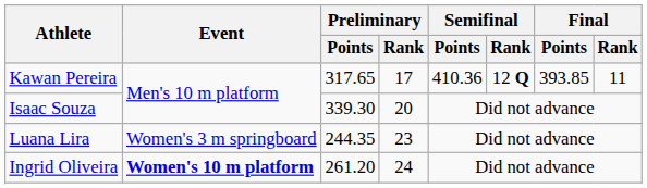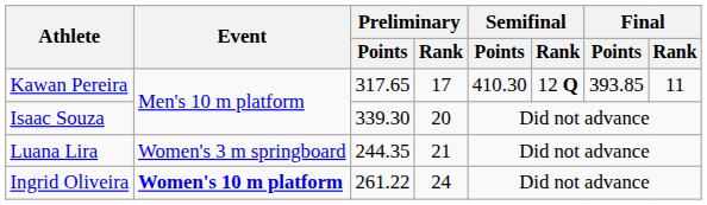 <table class=wikitable style="font-size:90%">
 <tr>
 <th rowspan="2">Athlete</th>
 <th rowspan="2">Event</th>
 <th colspan="2">Preliminary</th>
 <th colspan="2">Semifinal</th>
 <th colspan="2">Final</th>
 </tr>
 <tr style="font-size:95%">
 <th>Points</th>
 <th>Rank</th>
 <th>Points</th>
 <th>Rank</th>
 <th>Points</th>
 <th>Rank</th>
 </tr>
 <tr align=center>
 <td align=left><a href='#'>Kawan Pereira</a></td>
 <td align=left rowspan=2><a href='#'>Men's 10 m platform</a></td>
 <td>317.65</td>
 <td>17</td>
-<td>410.36</td>
+<td>410.30</td>
 <td>12 <strong>Q</strong></td>
 <td>393.85</td>
 <td>11</td>
 </tr>
 <tr align=center>
 <td align=left><a href='#'>Isaac Souza</a></td>
 <td>339.30</td>
 <td>20</td>
 <td colspan=4>Did not advance</td>
 </tr>
 <tr align=center>
 <td align=left><a href='#'>Luana Lira</a></td>
 <td align=left><a href='#'>Women's 3 m springboard</a></td>
 <td>244.35</td>
-<td>23</td>
+<td>21</td>
 <td colspan=4>Did not advance</td>
 </tr>
 <tr align=center>
 <td align=left><a href='#'>Ingrid Oliveira</a></td>
 <td align=left><strong><a href='#'>Women's 10 m platform</a></strong></td>
-<td>261.20</td>
+<td>261.22</td>
 <td>24</td>
 <td colspan=4>Did not advance</td>
 </tr>
 </table>
